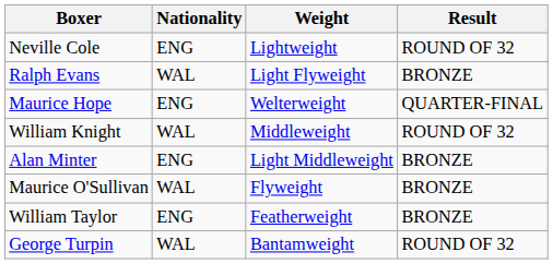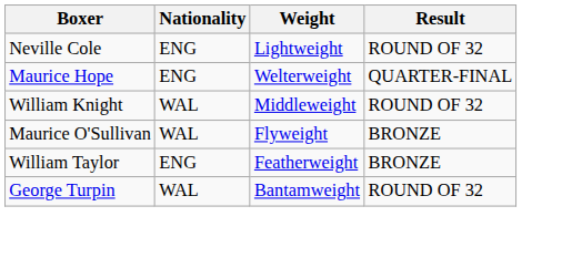 <table class="wikitable">
 <tr>
 <th>Boxer</th>
 <th>Nationality</th>
 <th>Weight</th>
 <th>Result</th>
 </tr>
 <tr>
 <td>Neville Cole</td>
 <td> ENG</td>
 <td><a href='#'>Lightweight</a></td>
 <td>ROUND OF 32</td>
 </tr>
 <tr>
-<td><a href='#'>Ralph Evans</a></td>
-<td> WAL</td>
-<td><a href='#'>Light Flyweight</a></td>
-<td>BRONZE</td>
-</tr>
-<tr>
 <td><a href='#'>Maurice Hope</a></td>
 <td> ENG</td>
 <td><a href='#'>Welterweight</a></td>
 <td>QUARTER-FINAL</td>
 </tr>
 <tr>
 <td>William Knight</td>
 <td> WAL</td>
 <td><a href='#'>Middleweight</a></td>
 <td>ROUND OF 32</td>
-</tr>
-<tr>
-<td><a href='#'>Alan Minter</a></td>
-<td> ENG</td>
-<td><a href='#'>Light Middleweight</a></td>
-<td>BRONZE</td>
 </tr>
 <tr>
 <td>Maurice O'Sullivan</td>
 <td> WAL</td>
 <td><a href='#'>Flyweight</a></td>
 <td>BRONZE</td>
 </tr>
 <tr>
 <td>William Taylor</td>
 <td> ENG</td>
 <td><a href='#'>Featherweight</a></td>
 <td>BRONZE</td>
 </tr>
 <tr>
 <td><a href='#'>George Turpin</a></td>
 <td> WAL</td>
 <td><a href='#'>Bantamweight</a></td>
 <td>ROUND OF 32</td>
 </tr>
 </table>
